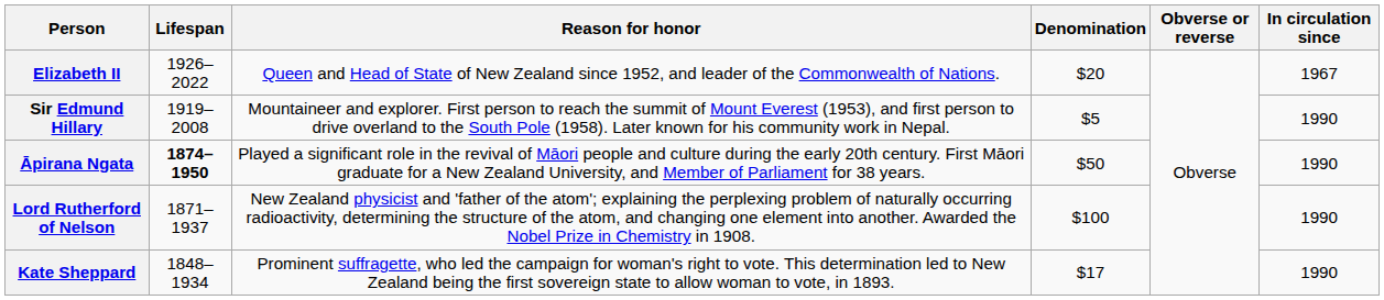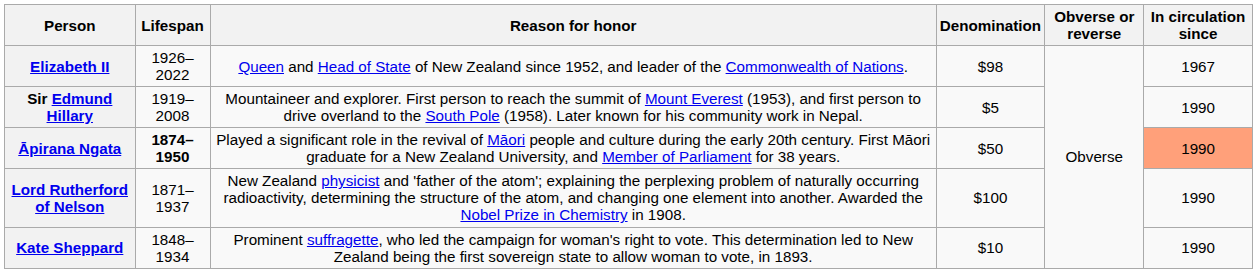 <table class="wikitable" style="font-size: 95%; text-align:center;">
 <tr>
 <th>Person</th>
 <th>Lifespan</th>
 <th>Reason for honor</th>
 <th>Denomination</th>
 <th>Obverse or reverse</th>
 <th>In circulation since</th>
 </tr>
 <tr>
 <th><a href='#'>Elizabeth II</a></th>
 <td>1926–2022</td>
 <td><a href='#'>Queen</a> and <a href='#'>Head of State</a> of New Zealand since 1952, and leader of the <a href='#'>Commonwealth of Nations</a>.</td>
-<td>$20</td>
+<td>$98</td>
 <td rowspan=5>Obverse</td>
 <td>1967</td>
 </tr>
 <tr>
 <th>Sir <a href='#'>Edmund Hillary</a></th>
 <td>1919–2008</td>
 <td>Mountaineer and explorer. First person to reach the summit of <a href='#'>Mount Everest</a> (1953), and first person to drive overland to the <a href='#'>South Pole</a> (1958). Later known for his community work in Nepal.</td>
 <td>$5</td>
 <td>1990</td>
 </tr>
 <tr>
 <th><a href='#'>Āpirana Ngata</a></th>
 <td><strong>1874–1950</strong></td>
 <td>Played a significant role in the revival of <a href='#'>Māori</a> people and culture during the early 20th century. First Māori graduate for a New Zealand University, and <a href='#'>Member of Parliament</a> for 38 years.</td>
 <td>$50</td>
-<td>1990</td>
+<td style="background: lightsalmon;">1990</td>
 </tr>
 <tr>
 <th><a href='#'>Lord Rutherford of Nelson</a></th>
 <td>1871–1937</td>
 <td>New Zealand <a href='#'>physicist</a> and 'father of the atom'; explaining the perplexing problem of naturally occurring radioactivity, determining the structure of the atom, and changing one element into another. Awarded the <a href='#'>Nobel Prize in Chemistry</a> in 1908.</td>
 <td>$100</td>
 <td>1990</td>
 </tr>
 <tr>
 <th><a href='#'>Kate Sheppard</a></th>
 <td>1848–1934</td>
 <td>Prominent <a href='#'>suffragette</a>, who led the campaign for woman's right to vote. This determination led to New Zealand being the first sovereign state to allow woman to vote, in 1893.</td>
-<td>$17</td>
+<td>$10</td>
 <td>1990</td>
 </tr>
 </table>
